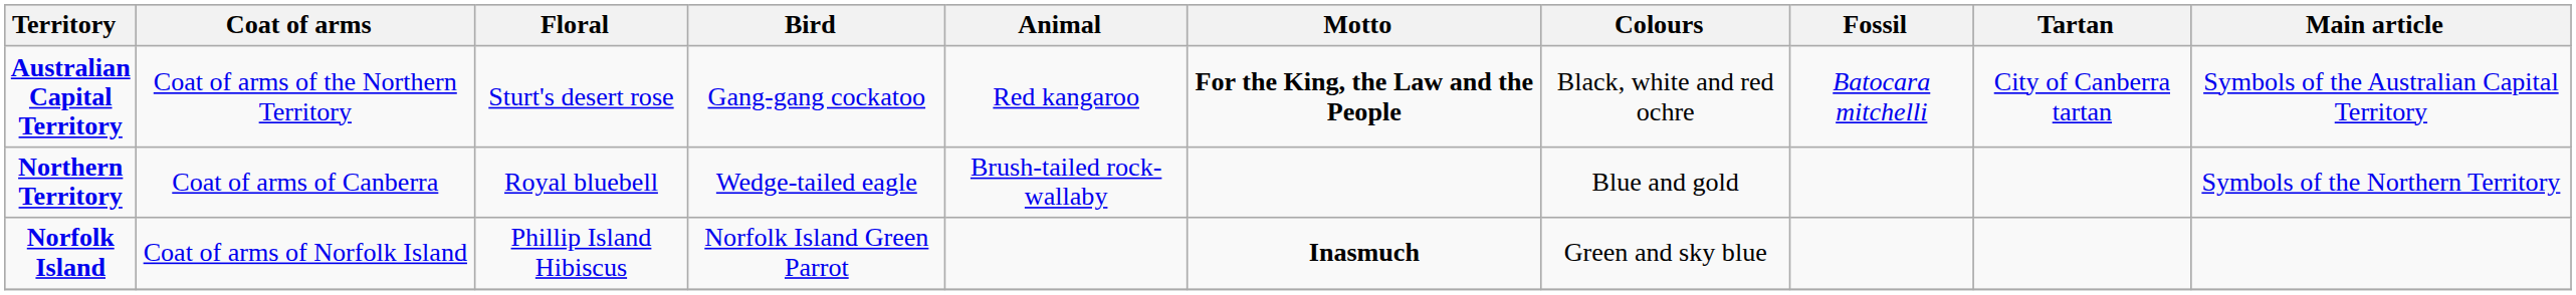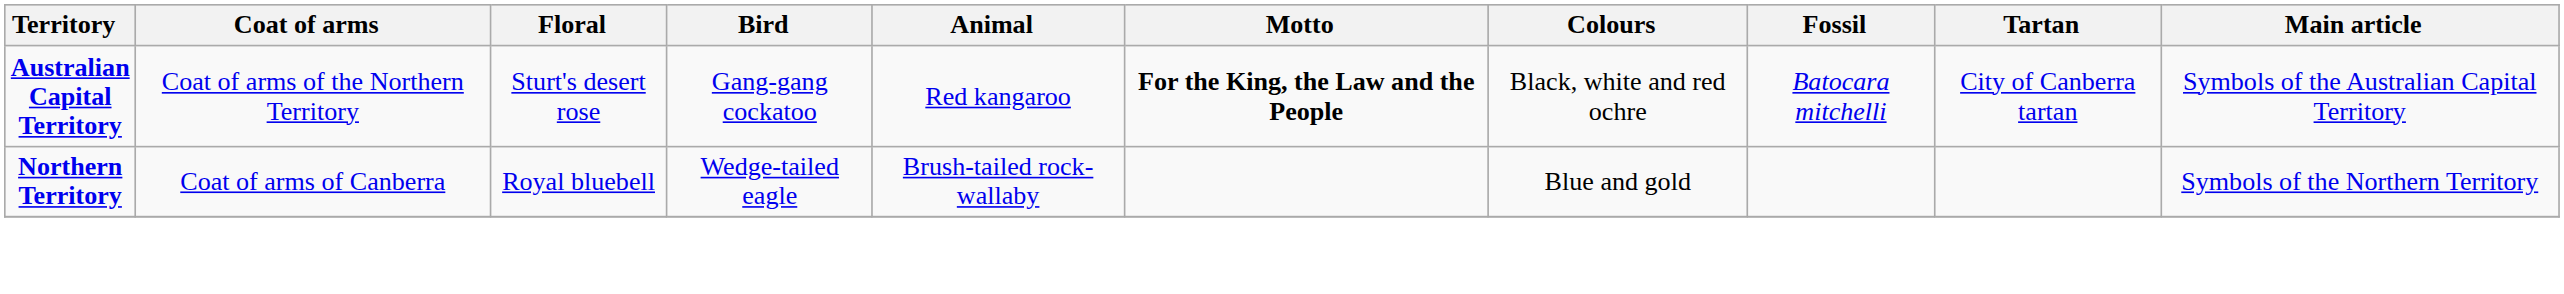 <table class="wikitable sortable" style="width:auto;text-align:center;">
 <tr>
 <th style="width:64px;">Territory  </th>
 <th style="width:*;">Coat of arms  </th>
 <th style="width:*;">Floral  </th>
 <th style="width:*;">Bird  </th>
 <th style="width:*;">Animal  </th>
 <th style="width:*;">Motto  </th>
 <th style="width:*;">Colours  </th>
 <th style="width:*;">Fossil  </th>
 <th style="width:*;">Tartan  </th>
 <th style="width:*;">Main article  </th>
 </tr>
 <tr>
 <td><strong><a href='#'>Australian Capital Territory</a></strong><br></td>
 <td><a href='#'>Coat of arms of the Northern Territory</a><br></td>
 <td><a href='#'>Sturt's desert rose</a><br></td>
 <td><a href='#'>Gang-gang cockatoo</a><br></td>
 <td><a href='#'>Red kangaroo</a><br></td>
 <td><strong>For the King, the Law and the People</strong></td>
 <td>Black, white and red ochre<br></td>
 <td><em><a href='#'>Batocara mitchelli</a></em></td>
 <td><a href='#'>City of Canberra tartan</a><br></td>
 <td><a href='#'>Symbols of the Australian Capital Territory</a></td>
 </tr>
 <tr>
 <td><strong><a href='#'>Northern Territory</a></strong><br></td>
 <td><a href='#'>Coat of arms of Canberra</a><br></td>
 <td><a href='#'>Royal bluebell</a><br></td>
 <td><a href='#'>Wedge-tailed eagle</a><br></td>
 <td><a href='#'>Brush-tailed rock-wallaby</a><br></td>
 <td></td>
 <td>Blue and gold <br></td>
 <td></td>
 <td></td>
 <td><a href='#'>Symbols of the Northern Territory</a></td>
 </tr>
 <tr>
-<td><strong><a href='#'>Norfolk Island</a></strong><br></td>
-<td><a href='#'>Coat of arms of Norfolk Island</a><br></td>
-<td><a href='#'>Phillip Island Hibiscus</a><br></td>
-<td><a href='#'>Norfolk Island Green Parrot</a><br></td>
-<td></td>
-<td><strong>Inasmuch</strong></td>
-<td>Green and sky blue<br></td>
-<td></td>
-<td></td>
-<td></td>
-</tr>
-<tr>
 </tr>
 </table>
